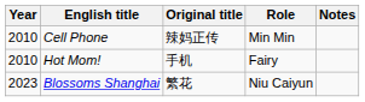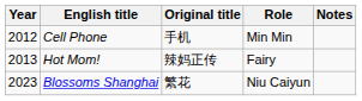 <table class="wikitable sortable">
 <tr>
 <th>Year</th>
 <th>English title</th>
 <th>Original title</th>
 <th>Role</th>
 <th class="unsortable">Notes</th>
 </tr>
 <tr>
-<td>2010</td>
+<td>2012</td>
 <td><em>Cell Phone</em></td>
-<td>辣妈正传</td>
+<td>手机</td>
 <td>Min Min</td>
 <td></td>
 </tr>
 <tr>
-<td>2010</td>
+<td>2013</td>
 <td><em>Hot Mom!</em></td>
-<td>手机</td>
+<td>辣妈正传</td>
 <td>Fairy</td>
 <td></td>
 </tr>
 <tr>
 <td>2023</td>
 <td><em><a href='#'>Blossoms Shanghai</a></em></td>
 <td>繁花</td>
 <td>Niu Caiyun</td>
 </tr>
 </table>
